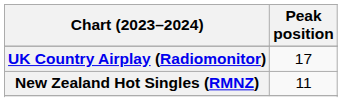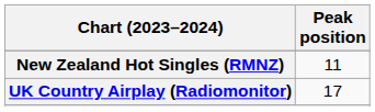 <table class="wikitable sortable plainrowheaders" style="text-align:center">
 <tr>
 <th scope="col">Chart (2023–2024)</th>
 <th scope="col">Peak<br>position</th>
 </tr>
 <tr>
 </tr>
 <tr>
 </tr>
 <tr>
+<th scope="row">New Zealand Hot Singles (<a href='#'>RMNZ</a>)</th>
+<td>11</td>
+</tr>
+<tr>
 <th scope="row"><a href='#'>UK Country Airplay</a> (<a href='#'>Radiomonitor</a>)</th>
 <td>17</td>
-</tr>
-<tr>
-<th scope="row">New Zealand Hot Singles (<a href='#'>RMNZ</a>)</th>
-<td>11</td>
 </tr>
 <tr>
 </tr>
 <tr>
 </tr>
 <tr>
 </tr>
 </table>
